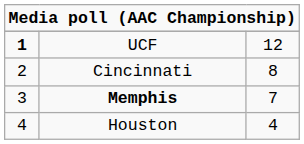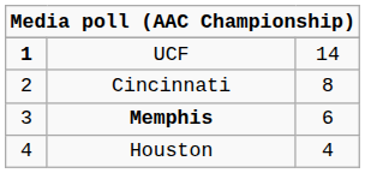 <table class="wikitable">
 <tr align="center">
 <td align="center" Colspan="3"><strong>Media poll (AAC Championship)</strong></td>
 </tr>
 <tr align="center">
 </tr>
 <tr align="center">
 <td><strong>1</strong></td>
 <td>UCF</td>
-<td>12</td>
+<td>14</td>
 </tr>
 <tr align="center">
 <td>2</td>
 <td>Cincinnati</td>
 <td>8</td>
 </tr>
 <tr align="center">
 <td>3</td>
 <td><strong>Memphis</strong></td>
-<td>7</td>
+<td>6</td>
 </tr>
 <tr align="center">
 <td>4</td>
 <td>Houston</td>
 <td>4</td>
 </tr>
 </table>
